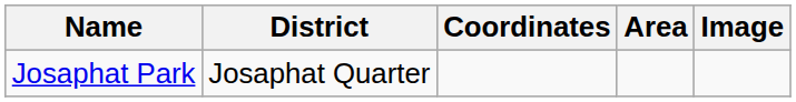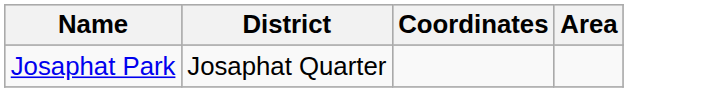 <table class="wikitable sortable">
 <tr>
 <th>Name</th>
 <th>District</th>
 <th>Coordinates</th>
 <th>Area</th>
-<th>Image</th>
 </tr>
 <tr>
 <td><a href='#'>Josaphat Park</a></td>
 <td>Josaphat Quarter</td>
 <td></td>
 <td></td>
-<td></td>
 </tr>
 </table>
